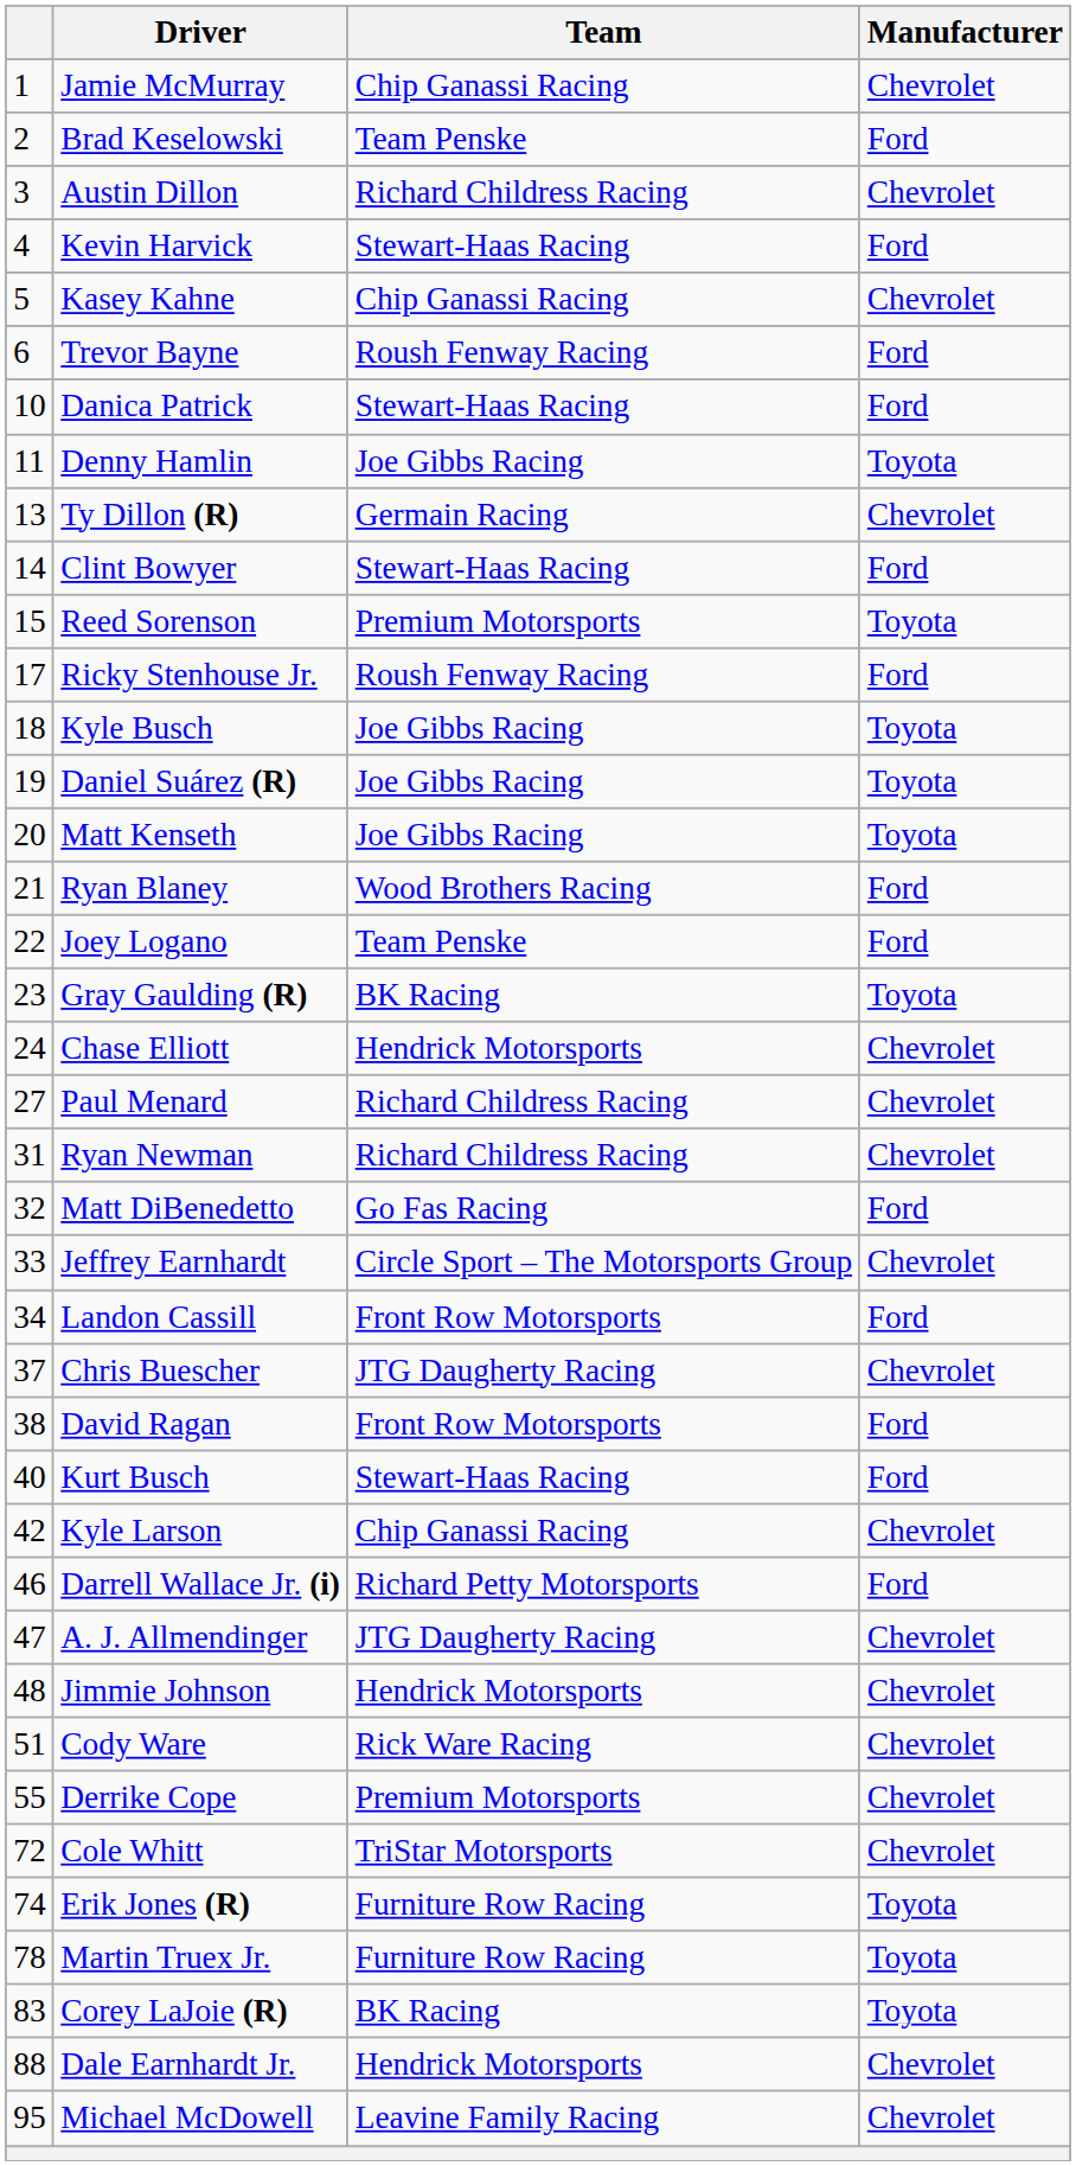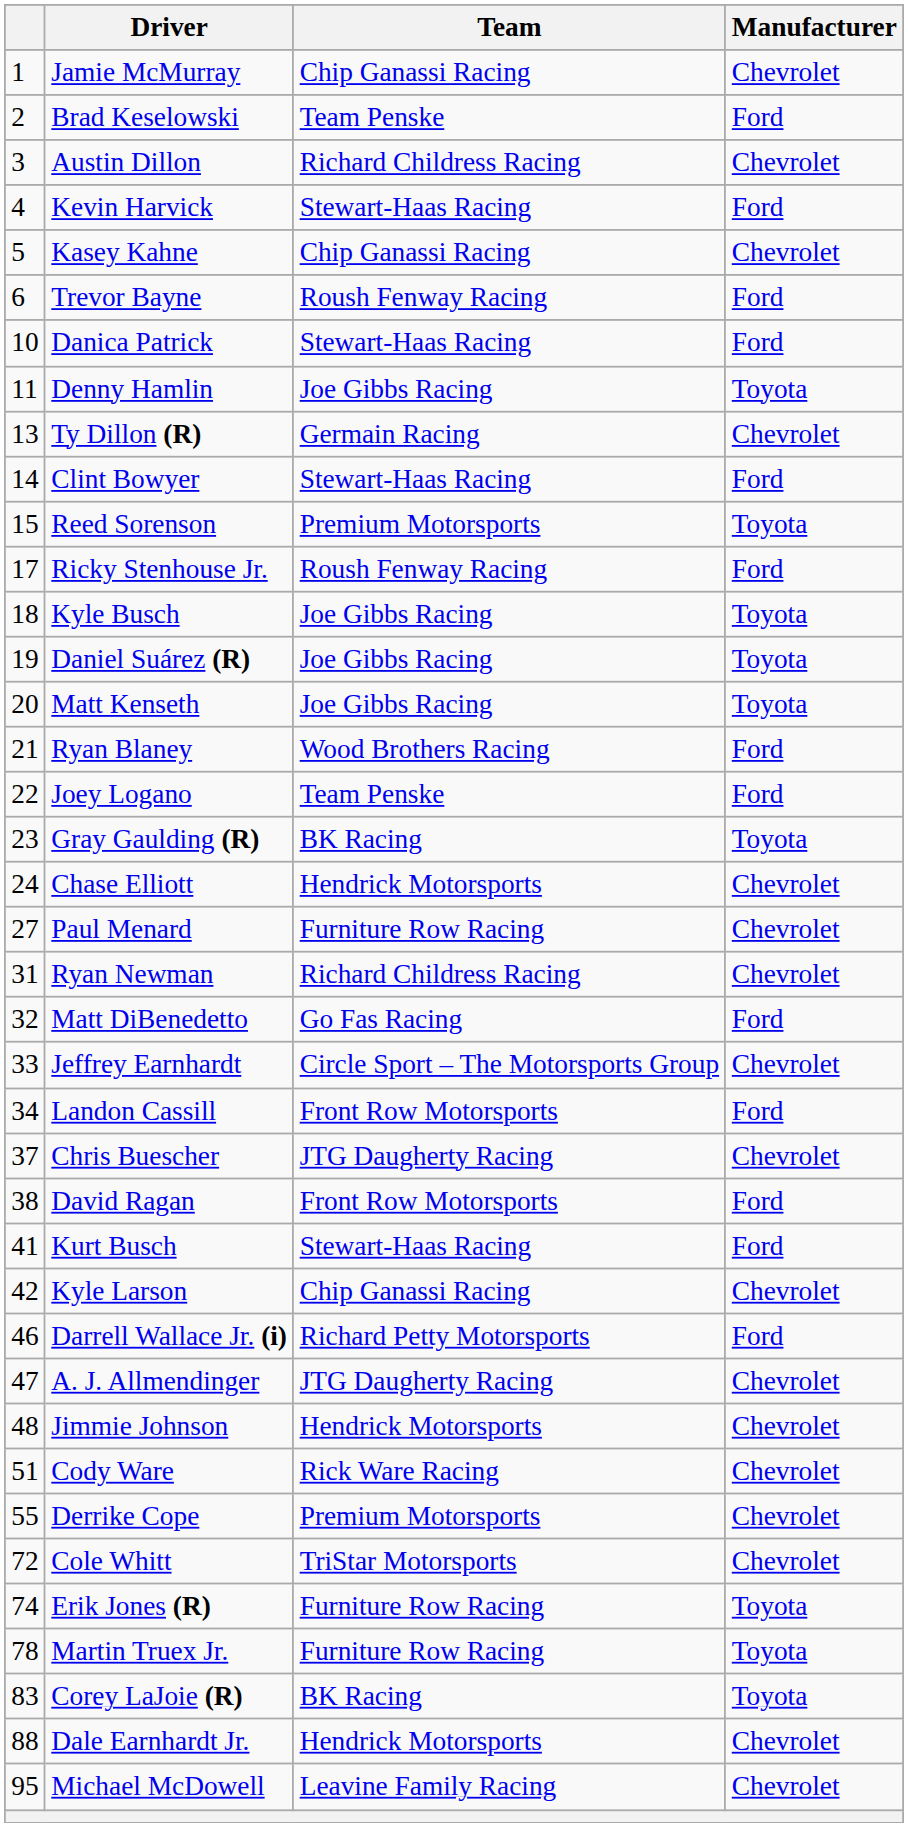 <table class="wikitable" style="font-size:95%">
 <tr>
 <th></th>
 <th>Driver</th>
 <th>Team</th>
 <th>Manufacturer</th>
 </tr>
 <tr>
 <td>1</td>
 <td><a href='#'>Jamie McMurray</a></td>
 <td><a href='#'>Chip Ganassi Racing</a></td>
 <td><a href='#'>Chevrolet</a></td>
 </tr>
 <tr>
 <td>2</td>
 <td><a href='#'>Brad Keselowski</a></td>
 <td><a href='#'>Team Penske</a></td>
 <td><a href='#'>Ford</a></td>
 </tr>
 <tr>
 <td>3</td>
 <td><a href='#'>Austin Dillon</a></td>
 <td><a href='#'>Richard Childress Racing</a></td>
 <td><a href='#'>Chevrolet</a></td>
 </tr>
 <tr>
 <td>4</td>
 <td><a href='#'>Kevin Harvick</a></td>
 <td><a href='#'>Stewart-Haas Racing</a></td>
 <td><a href='#'>Ford</a></td>
 </tr>
 <tr>
 <td>5</td>
 <td><a href='#'>Kasey Kahne</a></td>
 <td><a href='#'>Chip Ganassi Racing</a></td>
 <td><a href='#'>Chevrolet</a></td>
 </tr>
 <tr>
 <td>6</td>
 <td><a href='#'>Trevor Bayne</a></td>
 <td><a href='#'>Roush Fenway Racing</a></td>
 <td><a href='#'>Ford</a></td>
 </tr>
 <tr>
 <td>10</td>
 <td><a href='#'>Danica Patrick</a></td>
 <td><a href='#'>Stewart-Haas Racing</a></td>
 <td><a href='#'>Ford</a></td>
 </tr>
 <tr>
 <td>11</td>
 <td><a href='#'>Denny Hamlin</a></td>
 <td><a href='#'>Joe Gibbs Racing</a></td>
 <td><a href='#'>Toyota</a></td>
 </tr>
 <tr>
 <td>13</td>
 <td><a href='#'>Ty Dillon</a> <strong>(R)</strong></td>
 <td><a href='#'>Germain Racing</a></td>
 <td><a href='#'>Chevrolet</a></td>
 </tr>
 <tr>
 <td>14</td>
 <td><a href='#'>Clint Bowyer</a></td>
 <td><a href='#'>Stewart-Haas Racing</a></td>
 <td><a href='#'>Ford</a></td>
 </tr>
 <tr>
 <td>15</td>
 <td><a href='#'>Reed Sorenson</a></td>
 <td><a href='#'>Premium Motorsports</a></td>
 <td><a href='#'>Toyota</a></td>
 </tr>
 <tr>
 <td>17</td>
 <td><a href='#'>Ricky Stenhouse Jr.</a></td>
 <td><a href='#'>Roush Fenway Racing</a></td>
 <td><a href='#'>Ford</a></td>
 </tr>
 <tr>
 <td>18</td>
 <td><a href='#'>Kyle Busch</a></td>
 <td><a href='#'>Joe Gibbs Racing</a></td>
 <td><a href='#'>Toyota</a></td>
 </tr>
 <tr>
 <td>19</td>
 <td><a href='#'>Daniel Suárez</a> <strong>(R)</strong></td>
 <td><a href='#'>Joe Gibbs Racing</a></td>
 <td><a href='#'>Toyota</a></td>
 </tr>
 <tr>
 <td>20</td>
 <td><a href='#'>Matt Kenseth</a></td>
 <td><a href='#'>Joe Gibbs Racing</a></td>
 <td><a href='#'>Toyota</a></td>
 </tr>
 <tr>
 <td>21</td>
 <td><a href='#'>Ryan Blaney</a></td>
 <td><a href='#'>Wood Brothers Racing</a></td>
 <td><a href='#'>Ford</a></td>
 </tr>
 <tr>
 <td>22</td>
 <td><a href='#'>Joey Logano</a></td>
 <td><a href='#'>Team Penske</a></td>
 <td><a href='#'>Ford</a></td>
 </tr>
 <tr>
 <td>23</td>
 <td><a href='#'>Gray Gaulding</a> <strong>(R)</strong></td>
 <td><a href='#'>BK Racing</a></td>
 <td><a href='#'>Toyota</a></td>
 </tr>
 <tr>
 <td>24</td>
 <td><a href='#'>Chase Elliott</a></td>
 <td><a href='#'>Hendrick Motorsports</a></td>
 <td><a href='#'>Chevrolet</a></td>
 </tr>
 <tr>
 <td>27</td>
 <td><a href='#'>Paul Menard</a></td>
-<td><a href='#'>Richard Childress Racing</a></td>
+<td><a href='#'>Furniture Row Racing</a></td>
 <td><a href='#'>Chevrolet</a></td>
 </tr>
 <tr>
 <td>31</td>
 <td><a href='#'>Ryan Newman</a></td>
 <td><a href='#'>Richard Childress Racing</a></td>
 <td><a href='#'>Chevrolet</a></td>
 </tr>
 <tr>
 <td>32</td>
 <td><a href='#'>Matt DiBenedetto</a></td>
 <td><a href='#'>Go Fas Racing</a></td>
 <td><a href='#'>Ford</a></td>
 </tr>
 <tr>
 <td>33</td>
 <td><a href='#'>Jeffrey Earnhardt</a></td>
 <td><a href='#'>Circle Sport – The Motorsports Group</a></td>
 <td><a href='#'>Chevrolet</a></td>
 </tr>
 <tr>
 <td>34</td>
 <td><a href='#'>Landon Cassill</a></td>
 <td><a href='#'>Front Row Motorsports</a></td>
 <td><a href='#'>Ford</a></td>
 </tr>
 <tr>
 <td>37</td>
 <td><a href='#'>Chris Buescher</a></td>
 <td><a href='#'>JTG Daugherty Racing</a></td>
 <td><a href='#'>Chevrolet</a></td>
 </tr>
 <tr>
 <td>38</td>
 <td><a href='#'>David Ragan</a></td>
 <td><a href='#'>Front Row Motorsports</a></td>
 <td><a href='#'>Ford</a></td>
 </tr>
 <tr>
-<td>40</td>
+<td>41</td>
 <td><a href='#'>Kurt Busch</a></td>
 <td><a href='#'>Stewart-Haas Racing</a></td>
 <td><a href='#'>Ford</a></td>
 </tr>
 <tr>
 <td>42</td>
 <td><a href='#'>Kyle Larson</a></td>
 <td><a href='#'>Chip Ganassi Racing</a></td>
 <td><a href='#'>Chevrolet</a></td>
 </tr>
 <tr>
 <td>46</td>
 <td><a href='#'>Darrell Wallace Jr.</a> <strong>(i)</strong></td>
 <td><a href='#'>Richard Petty Motorsports</a></td>
 <td><a href='#'>Ford</a></td>
 </tr>
 <tr>
 <td>47</td>
 <td><a href='#'>A. J. Allmendinger</a></td>
 <td><a href='#'>JTG Daugherty Racing</a></td>
 <td><a href='#'>Chevrolet</a></td>
 </tr>
 <tr>
 <td>48</td>
 <td><a href='#'>Jimmie Johnson</a></td>
 <td><a href='#'>Hendrick Motorsports</a></td>
 <td><a href='#'>Chevrolet</a></td>
 </tr>
 <tr>
 <td>51</td>
 <td><a href='#'>Cody Ware</a></td>
 <td><a href='#'>Rick Ware Racing</a></td>
 <td><a href='#'>Chevrolet</a></td>
 </tr>
 <tr>
 <td>55</td>
 <td><a href='#'>Derrike Cope</a></td>
 <td><a href='#'>Premium Motorsports</a></td>
 <td><a href='#'>Chevrolet</a></td>
 </tr>
 <tr>
 <td>72</td>
 <td><a href='#'>Cole Whitt</a></td>
 <td><a href='#'>TriStar Motorsports</a></td>
 <td><a href='#'>Chevrolet</a></td>
 </tr>
 <tr>
 <td>74</td>
 <td><a href='#'>Erik Jones</a> <strong>(R)</strong></td>
 <td><a href='#'>Furniture Row Racing</a></td>
 <td><a href='#'>Toyota</a></td>
 </tr>
 <tr>
 <td>78</td>
 <td><a href='#'>Martin Truex Jr.</a></td>
 <td><a href='#'>Furniture Row Racing</a></td>
 <td><a href='#'>Toyota</a></td>
 </tr>
 <tr>
 <td>83</td>
 <td><a href='#'>Corey LaJoie</a> <strong>(R)</strong></td>
 <td><a href='#'>BK Racing</a></td>
 <td><a href='#'>Toyota</a></td>
 </tr>
 <tr>
 <td>88</td>
 <td><a href='#'>Dale Earnhardt Jr.</a></td>
 <td><a href='#'>Hendrick Motorsports</a></td>
 <td><a href='#'>Chevrolet</a></td>
 </tr>
 <tr>
 <td>95</td>
 <td><a href='#'>Michael McDowell</a></td>
 <td><a href='#'>Leavine Family Racing</a></td>
 <td><a href='#'>Chevrolet</a></td>
 </tr>
 <tr>
 <th colspan="4"></th>
 </tr>
 </table>
